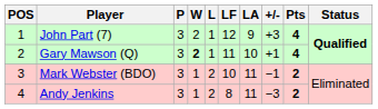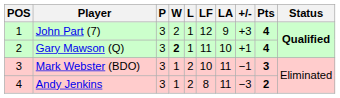 <table class="wikitable" style="text-align:center; margin: 1em auto 1em auto, align:left">
 <tr>
 <th width=20>POS</th>
 <th width=168>Player</th>
 <th width=3>P</th>
 <th width=3>W</th>
 <th width=3>L</th>
 <th width=20>LF</th>
 <th width=20>LA</th>
 <th width=20>+/-</th>
 <th width=20>Pts</th>
 <th width=70>Status</th>
 </tr>
 <tr style="background:#CCFFCC;">
 <td>1</td>
 <td style="text-align:left;"> <a href='#'>John Part</a> (7)</td>
 <td>3</td>
 <td>2</td>
 <td>1</td>
 <td>12</td>
 <td>9</td>
 <td>+3</td>
 <td><strong>4</strong></td>
 <td rowspan=2><strong>Qualified</strong></td>
 </tr>
 <tr style="background:#CCFFCC;">
 <td>2</td>
 <td style="text-align:left;"> <a href='#'>Gary Mawson</a> (Q)</td>
 <td>3</td>
 <td><strong>2</strong></td>
 <td>1</td>
 <td>11</td>
 <td>10</td>
 <td>+1</td>
 <td><strong>4</strong></td>
 </tr>
 <tr style="background:#FFCCCC;">
 <td>3</td>
 <td style="text-align:left;"> <a href='#'>Mark Webster</a> (BDO)</td>
 <td>3</td>
 <td>1</td>
 <td>2</td>
 <td>10</td>
 <td>11</td>
 <td>−1</td>
-<td><strong>2</strong></td>
+<td><strong>3</strong></td>
 <td rowspan=2>Eliminated</td>
 </tr>
 <tr style="background:#FFCCCC;">
 <td>4</td>
 <td style="text-align:left;"> <a href='#'>Andy Jenkins</a></td>
 <td>3</td>
 <td>1</td>
 <td>2</td>
 <td>8</td>
 <td>11</td>
 <td>−3</td>
 <td><strong>2</strong></td>
 </tr>
 </table>
